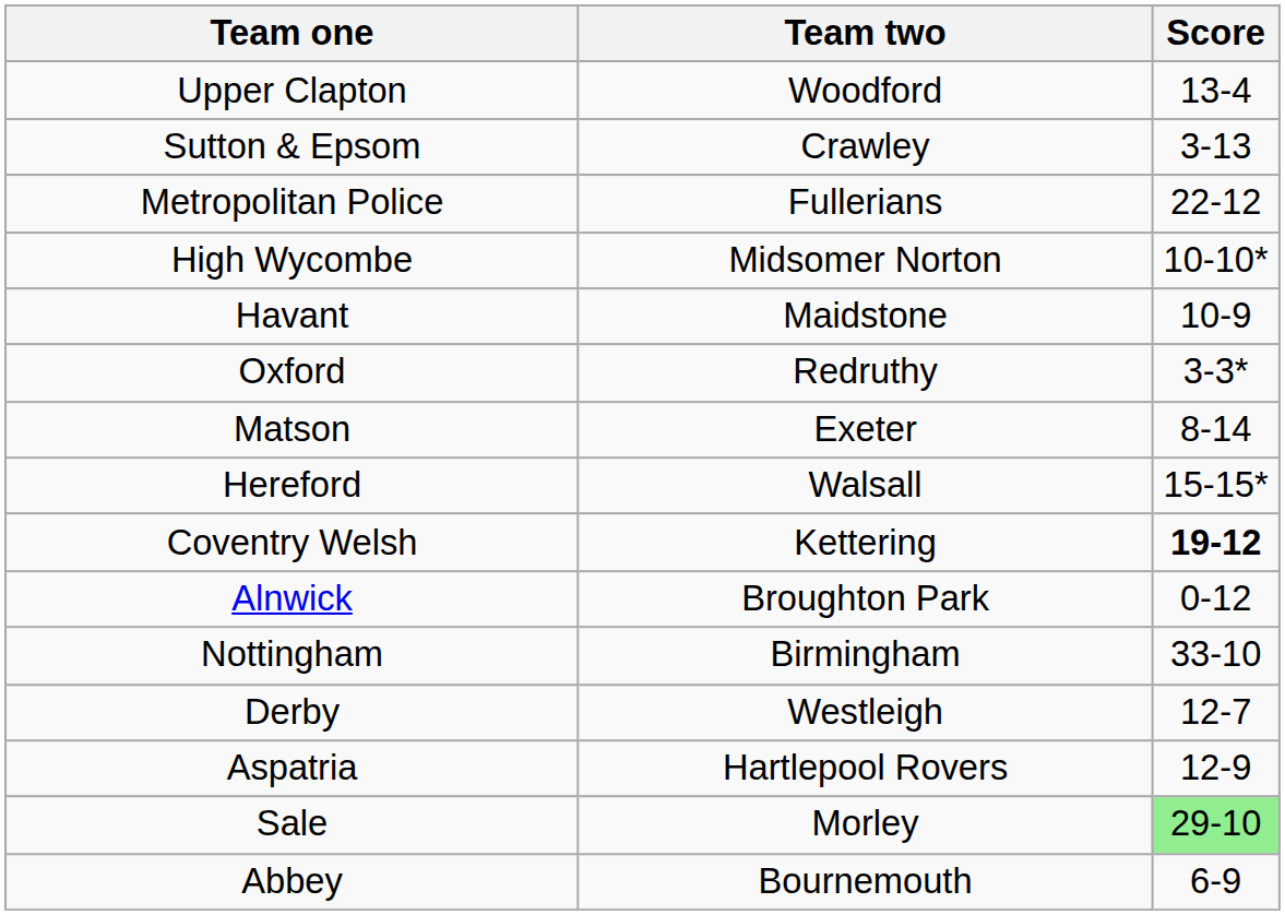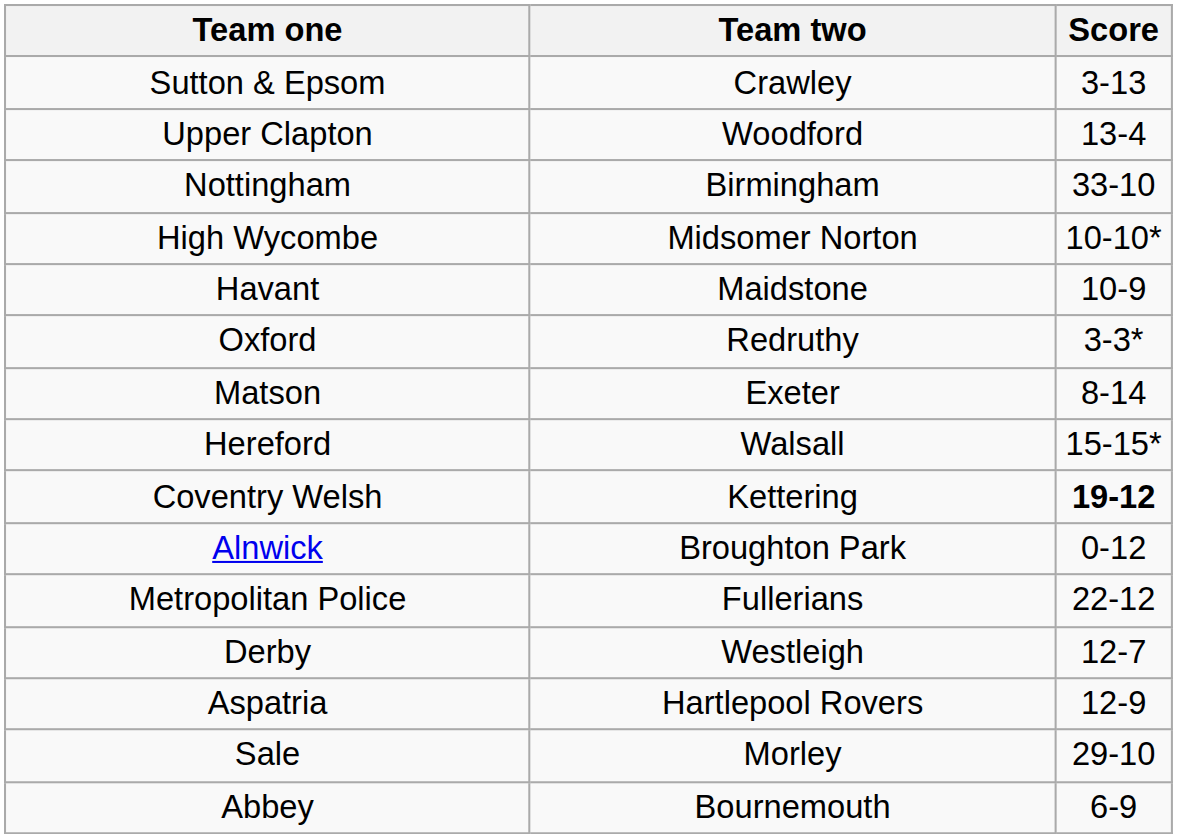 <table class="wikitable" style="text-align: center">
 <tr>
 <th width=250>Team one</th>
 <th width=250>Team two</th>
 <th width=50>Score</th>
 </tr>
 <tr>
+<td>Sutton & Epsom</td>
+<td>Crawley</td>
+<td>3-13</td>
+</tr>
+<tr>
 <td>Upper Clapton</td>
 <td>Woodford</td>
 <td>13-4</td>
 </tr>
 <tr>
-<td>Sutton & Epsom</td>
-<td>Crawley</td>
-<td>3-13</td>
-</tr>
-<tr>
-<td>Metropolitan Police</td>
-<td>Fullerians</td>
-<td>22-12</td>
+<td>Nottingham</td>
+<td>Birmingham</td>
+<td>33-10</td>
 </tr>
 <tr>
 <td>High Wycombe</td>
 <td>Midsomer Norton</td>
 <td>10-10*</td>
 </tr>
 <tr>
 <td>Havant</td>
 <td>Maidstone</td>
 <td>10-9</td>
 </tr>
 <tr>
 <td>Oxford</td>
 <td>Redruthy</td>
 <td>3-3*</td>
 </tr>
 <tr>
 <td>Matson</td>
 <td>Exeter</td>
 <td>8-14</td>
 </tr>
 <tr>
 <td>Hereford</td>
 <td>Walsall</td>
 <td>15-15*</td>
 </tr>
 <tr>
 <td>Coventry Welsh</td>
 <td>Kettering</td>
 <td><strong>19-12</strong></td>
 </tr>
 <tr>
 <td><a href='#'>Alnwick</a></td>
 <td>Broughton Park</td>
 <td>0-12</td>
 </tr>
 <tr>
-<td>Nottingham</td>
-<td>Birmingham</td>
-<td>33-10</td>
+<td>Metropolitan Police</td>
+<td>Fullerians</td>
+<td>22-12</td>
 </tr>
 <tr>
 <td>Derby</td>
 <td>Westleigh</td>
 <td>12-7</td>
 </tr>
 <tr>
 <td>Aspatria</td>
 <td>Hartlepool Rovers</td>
 <td>12-9</td>
 </tr>
 <tr>
 <td>Sale</td>
 <td>Morley</td>
-<td style="background: lightgreen;">29-10</td>
+<td>29-10</td>
 </tr>
 <tr>
 <td>Abbey</td>
 <td>Bournemouth</td>
 <td>6-9</td>
 </tr>
 </table>
